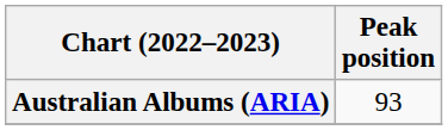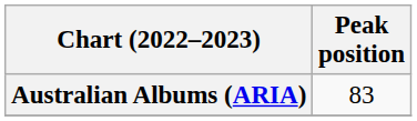 <table class="wikitable sortable plainrowheaders" style="text-align:center">
 <tr>
 <th scope="col">Chart (2022–2023)</th>
 <th scope="col">Peak<br>position</th>
 </tr>
 <tr>
 <th scope="row">Australian Albums (<a href='#'>ARIA</a>)</th>
-<td>93</td>
+<td>83</td>
 </tr>
 <tr>
 </tr>
 <tr>
 </tr>
 </table>
